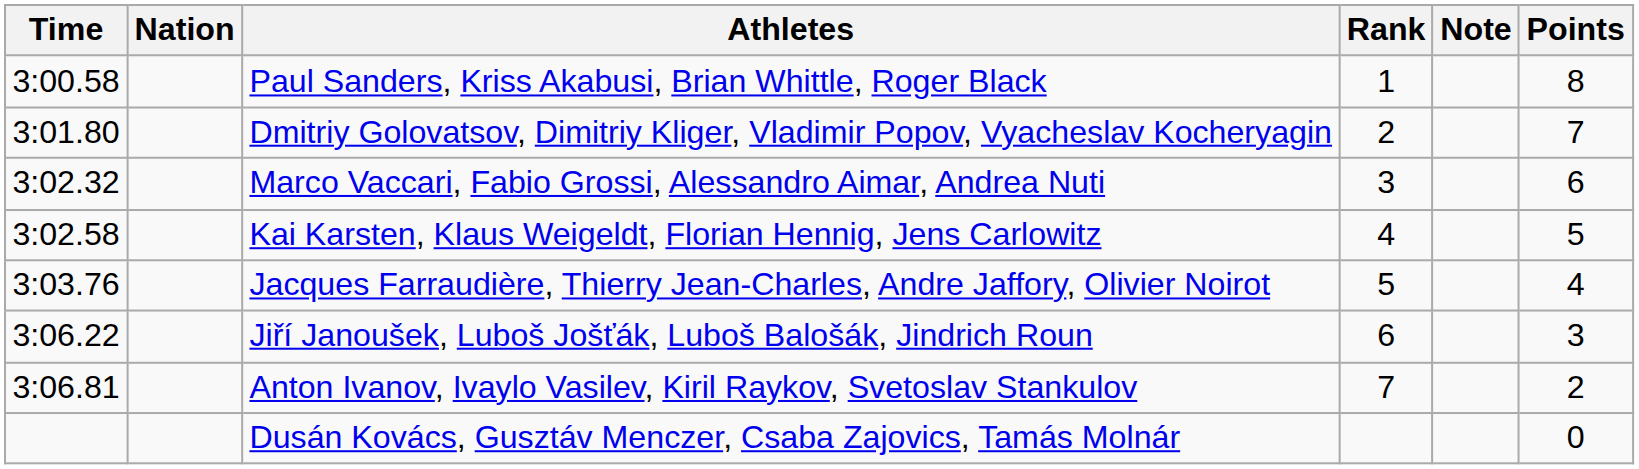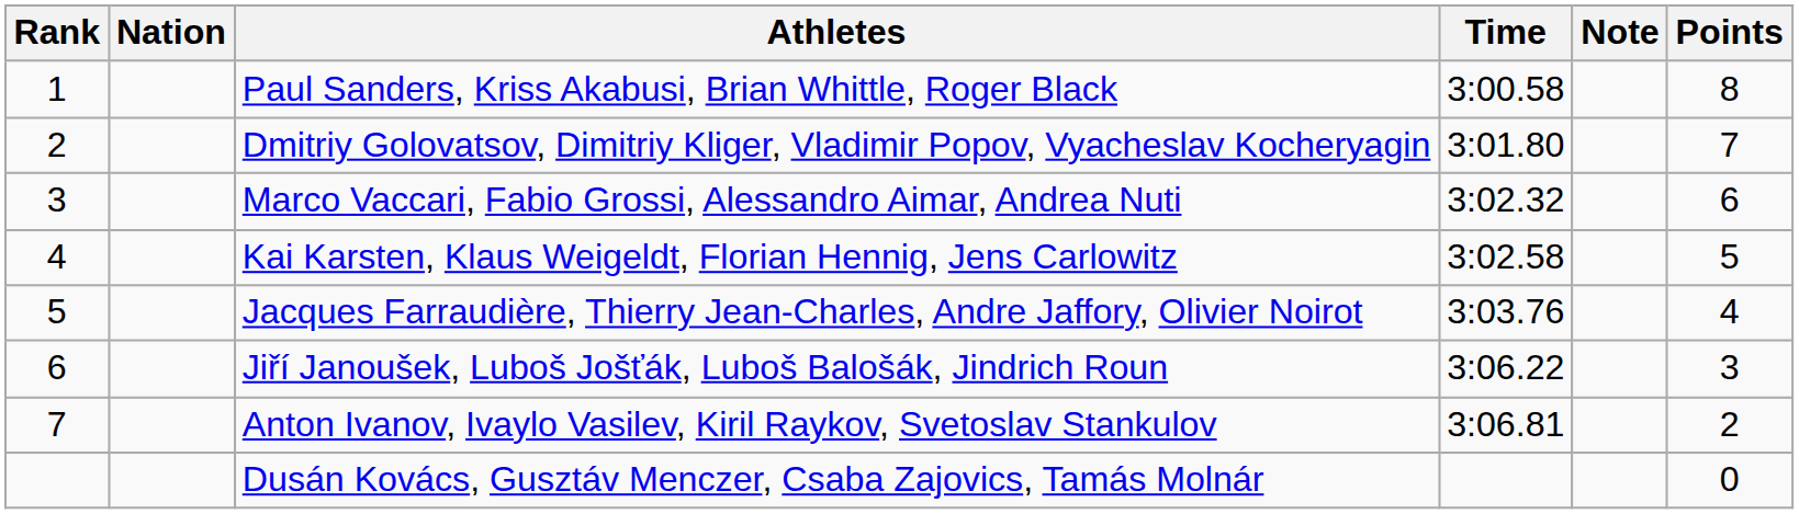 <table class="wikitable sortable" style="text-align:center">
 <tr>
-<th>Time</th>
+<th>Rank</th>
 <th>Nation</th>
 <th>Athletes</th>
-<th>Rank</th>
+<th>Time</th>
 <th>Note</th>
 <th>Points</th>
 </tr>
 <tr>
-<td>3:00.58</td>
+<td>1</td>
 <td align=left></td>
 <td align=left><a href='#'>Paul Sanders</a>, <a href='#'>Kriss Akabusi</a>, <a href='#'>Brian Whittle</a>, <a href='#'>Roger Black</a></td>
-<td>1</td>
+<td>3:00.58</td>
 <td></td>
 <td>8</td>
 </tr>
 <tr>
-<td>3:01.80</td>
+<td>2</td>
 <td align=left></td>
 <td align=left><a href='#'>Dmitriy Golovatsov</a>, <a href='#'>Dimitriy Kliger</a>, <a href='#'>Vladimir Popov</a>, <a href='#'>Vyacheslav Kocheryagin</a></td>
-<td>2</td>
+<td>3:01.80</td>
 <td></td>
 <td>7</td>
 </tr>
 <tr>
-<td>3:02.32</td>
+<td>3</td>
 <td align=left></td>
 <td align=left><a href='#'>Marco Vaccari</a>, <a href='#'>Fabio Grossi</a>, <a href='#'>Alessandro Aimar</a>, <a href='#'>Andrea Nuti</a></td>
-<td>3</td>
+<td>3:02.32</td>
 <td></td>
 <td>6</td>
 </tr>
 <tr>
-<td>3:02.58</td>
+<td>4</td>
 <td align=left></td>
 <td align=left><a href='#'>Kai Karsten</a>, <a href='#'>Klaus Weigeldt</a>, <a href='#'>Florian Hennig</a>, <a href='#'>Jens Carlowitz</a></td>
-<td>4</td>
+<td>3:02.58</td>
 <td></td>
 <td>5</td>
 </tr>
 <tr>
-<td>3:03.76</td>
+<td>5</td>
 <td align=left></td>
 <td align=left><a href='#'>Jacques Farraudière</a>, <a href='#'>Thierry Jean-Charles</a>, <a href='#'>Andre Jaffory</a>, <a href='#'>Olivier Noirot</a></td>
-<td>5</td>
+<td>3:03.76</td>
 <td></td>
 <td>4</td>
 </tr>
 <tr>
-<td>3:06.22</td>
+<td>6</td>
 <td align=left></td>
 <td align=left><a href='#'>Jiří Janoušek</a>, <a href='#'>Luboš Jošťák</a>, <a href='#'>Luboš Balošák</a>, <a href='#'>Jindrich Roun</a></td>
-<td>6</td>
+<td>3:06.22</td>
 <td></td>
 <td>3</td>
 </tr>
 <tr>
-<td>3:06.81</td>
+<td>7</td>
 <td align=left></td>
 <td align=left><a href='#'>Anton Ivanov</a>, <a href='#'>Ivaylo Vasilev</a>, <a href='#'>Kiril Raykov</a>, <a href='#'>Svetoslav Stankulov</a></td>
-<td>7</td>
+<td>3:06.81</td>
 <td></td>
 <td>2</td>
 </tr>
 <tr>
 <td></td>
 <td align=left></td>
 <td align=left><a href='#'>Dusán Kovács</a>, <a href='#'>Gusztáv Menczer</a>, <a href='#'>Csaba Zajovics</a>, <a href='#'>Tamás Molnár</a></td>
 <td></td>
 <td></td>
 <td>0</td>
 </tr>
 </table>
